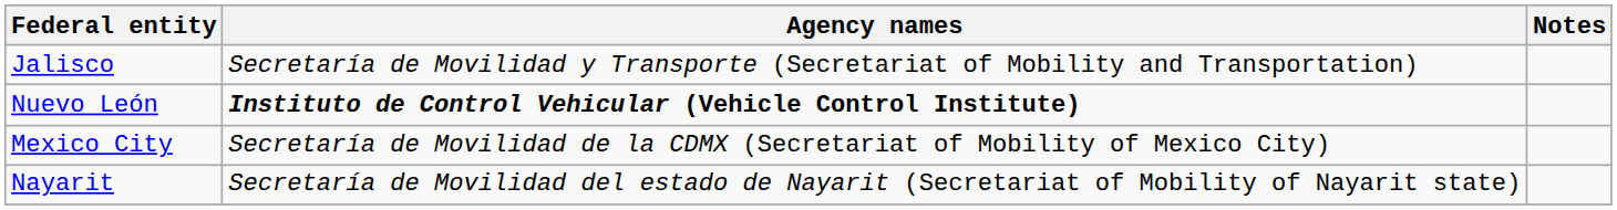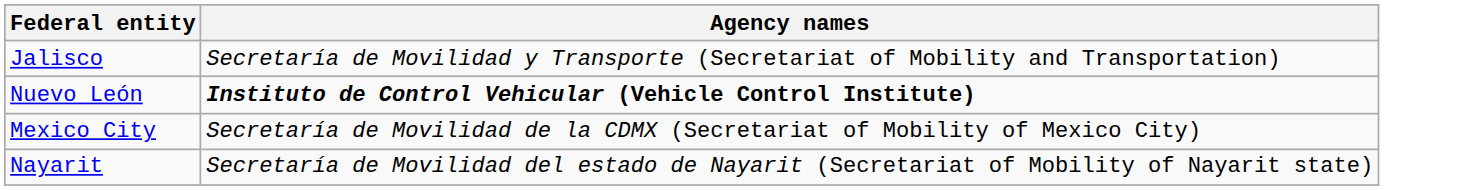 <table class="wikitable sortable sticky-header-multi">
 <tr>
 <th>Federal entity</th>
 <th>Agency names</th>
-<th>Notes</th>
 </tr>
 <tr>
 <td><a href='#'>Jalisco</a></td>
 <td><em>Secretaría de Movilidad y Transporte</em> (Secretariat of Mobility and Transportation)</td>
-<td></td>
 </tr>
 <tr>
 <td><a href='#'>Nuevo León</a></td>
 <td><strong><em>Instituto de Control Vehicular</em> (Vehicle Control Institute)</strong></td>
-<td></td>
 </tr>
 <tr>
 <td><a href='#'>Mexico City</a></td>
 <td><em>Secretaría de Movilidad de la CDMX</em> (Secretariat of Mobility of Mexico City)</td>
-<td></td>
 </tr>
 <tr>
 <td><a href='#'>Nayarit</a></td>
 <td><em>Secretaría de Movilidad del estado de Nayarit</em> (Secretariat of Mobility of Nayarit state)</td>
-<td></td>
 </tr>
 </table>
